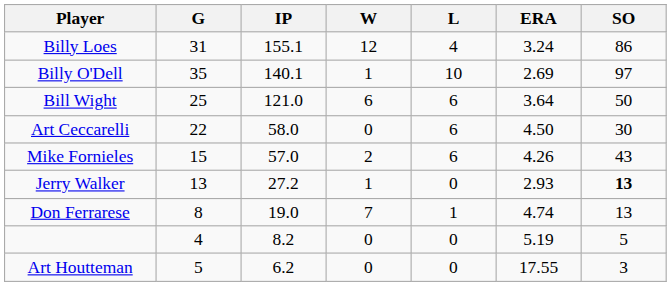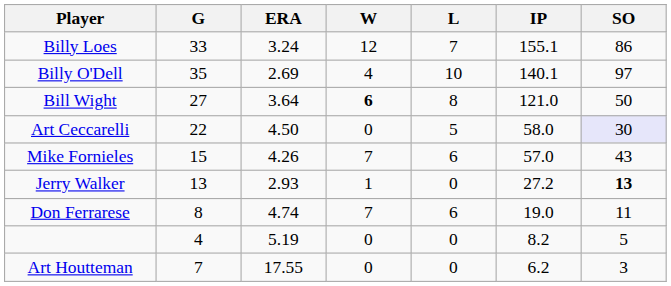 <table class="wikitable sortable">
 <tr>
 <th bgcolor="#DDDDFF" width="16%">Player</th>
 <th bgcolor="#DDDDFF" width="9%">G</th>
-<th bgcolor="#DDDDFF" width="9%">IP</th>
+<th bgcolor="#DDDDFF" width="9%">ERA</th>
 <th bgcolor="#DDDDFF" width="9%">W</th>
 <th bgcolor="#DDDDFF" width="9%">L</th>
-<th bgcolor="#DDDDFF" width="9%">ERA</th>
+<th bgcolor="#DDDDFF" width="9%">IP</th>
 <th bgcolor="#DDDDFF" width="9%">SO</th>
 </tr>
 <tr align="center">
 <td><a href='#'>Billy Loes</a></td>
-<td>31</td>
+<td>33</td>
+<td>3.24</td>
+<td>12</td>
+<td>7</td>
 <td>155.1</td>
-<td>12</td>
-<td>4</td>
-<td>3.24</td>
 <td>86</td>
 </tr>
 <tr align=center>
 <td><a href='#'>Billy O'Dell</a></td>
 <td>35</td>
+<td>2.69</td>
+<td>4</td>
+<td>10</td>
 <td>140.1</td>
-<td>1</td>
-<td>10</td>
-<td>2.69</td>
 <td>97</td>
 </tr>
 <tr align=center>
 <td><a href='#'>Bill Wight</a></td>
-<td>25</td>
+<td>27</td>
+<td>3.64</td>
+<td><strong>6</strong></td>
+<td>8</td>
 <td>121.0</td>
-<td>6</td>
-<td>6</td>
-<td>3.64</td>
 <td>50</td>
 </tr>
 <tr align=center>
 <td><a href='#'>Art Ceccarelli</a></td>
 <td>22</td>
+<td>4.50</td>
+<td>0</td>
+<td>5</td>
 <td>58.0</td>
-<td>0</td>
-<td>6</td>
-<td>4.50</td>
-<td>30</td>
+<td style="background: lavender;">30</td>
 </tr>
 <tr align=center>
 <td><a href='#'>Mike Fornieles</a></td>
 <td>15</td>
+<td>4.26</td>
+<td>7</td>
+<td>6</td>
 <td>57.0</td>
-<td>2</td>
-<td>6</td>
-<td>4.26</td>
 <td>43</td>
 </tr>
 <tr align=center>
 <td><a href='#'>Jerry Walker</a></td>
 <td>13</td>
-<td>27.2</td>
+<td>2.93</td>
 <td>1</td>
 <td>0</td>
-<td>2.93</td>
+<td>27.2</td>
 <td><strong>13</strong></td>
 </tr>
 <tr align=center>
 <td><a href='#'>Don Ferrarese</a></td>
 <td>8</td>
+<td>4.74</td>
+<td>7</td>
+<td>6</td>
 <td>19.0</td>
-<td>7</td>
-<td>1</td>
-<td>4.74</td>
-<td>13</td>
+<td>11</td>
 </tr>
 <tr align=center>
 <td></td>
 <td>4</td>
-<td>8.2</td>
+<td>5.19</td>
 <td>0</td>
 <td>0</td>
-<td>5.19</td>
+<td>8.2</td>
 <td>5</td>
 </tr>
 <tr align="center">
 <td><a href='#'>Art Houtteman</a></td>
-<td>5</td>
-<td>6.2</td>
+<td>7</td>
+<td>17.55</td>
 <td>0</td>
 <td>0</td>
-<td>17.55</td>
+<td>6.2</td>
 <td>3</td>
 </tr>
 </table>
